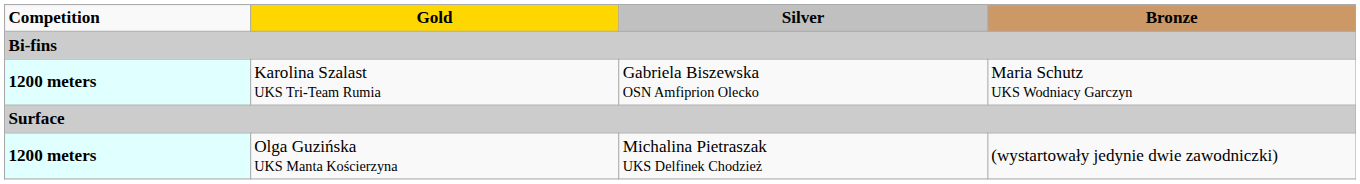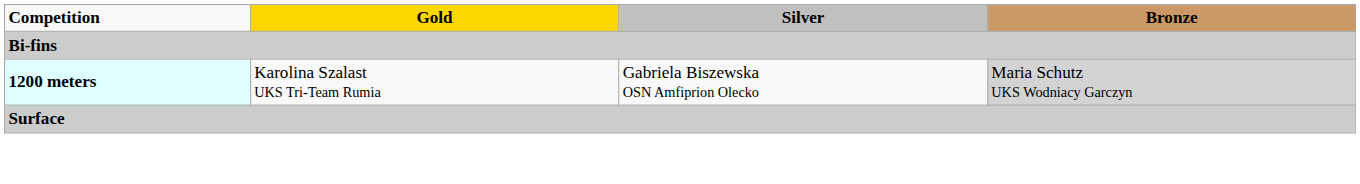 <table class="wikitable" style="font-size:100%" width="100%">
 <tr>
 <td width="14%"><strong>Competition</strong></td>
 <td align="center" bgcolor="gold" width="21%"><strong>Gold</strong></td>
 <td align="center" bgcolor="silver" width="21%"><strong>Silver</strong></td>
 <td align="center" bgcolor="CC9966" width="21%"><strong>Bronze</strong></td>
 </tr>
 <tr bgcolor="#cccccc">
 <td colspan="4"><strong>Bi-fins</strong></td>
 </tr>
 <tr>
 <td bgcolor="E0FFFF"><strong>1200 meters</strong></td>
 <td>Karolina Szalast<br><small>UKS Tri-Team Rumia</small></td>
 <td>Gabriela Biszewska<br><small>OSN Amfiprion Olecko</small></td>
-<td>Maria Schutz<br><small>UKS Wodniacy Garczyn</small></td>
+<td style="background: lightgrey;">Maria Schutz<br><small>UKS Wodniacy Garczyn</small></td>
 </tr>
 <tr bgcolor="#cccccc">
 <td colspan="4"><strong>Surface</strong></td>
 </tr>
-<tr>
-<td bgcolor="E0FFFF"><strong>1200 meters</strong></td>
-<td>Olga Guzińska<br><small>UKS Manta Kościerzyna</small></td>
-<td>Michalina Pietraszak<br><small>UKS Delfinek Chodzież</small></td>
-<td>(wystartowały jedynie dwie zawodniczki)</td>
-</tr>
 </table>
